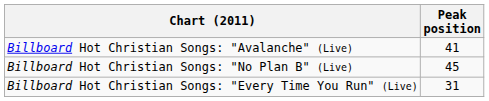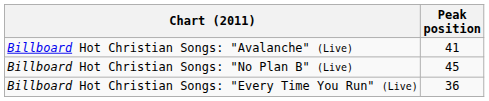 <table class="wikitable">
 <tr>
 <th>Chart (2011)</th>
 <th>Peak<br>position</th>
 </tr>
 <tr>
 <td><em><a href='#'>Billboard</a></em> Hot Christian Songs: "Avalanche" <small>(Live)</small></td>
 <td style="text-align:center;">41</td>
 </tr>
 <tr>
 <td><em>Billboard</em> Hot Christian Songs: "No Plan B" <small>(Live)</small></td>
 <td style="text-align:center;">45</td>
 </tr>
 <tr>
 <td><em>Billboard</em> Hot Christian Songs: "Every Time You Run" <small>(Live)</small></td>
-<td style="text-align:center;">31</td>
+<td style="text-align:center;">36</td>
 </tr>
 </table>
